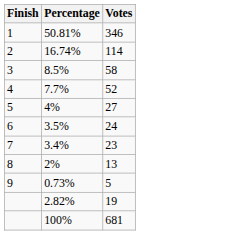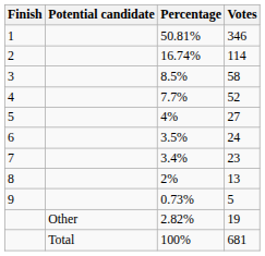 <table class="wikitable sortable">
 <tr>
 <th>Finish</th>
+<th>Potential candidate</th>
 <th>Percentage</th>
 <th>Votes</th>
 </tr>
 <tr>
 <td>1</td>
+<td></td>
 <td>50.81%</td>
 <td>346</td>
 </tr>
 <tr>
 <td>2</td>
+<td></td>
 <td>16.74%</td>
 <td>114</td>
 </tr>
 <tr>
 <td>3</td>
+<td></td>
 <td>8.5%</td>
 <td>58</td>
 </tr>
 <tr>
 <td>4</td>
+<td></td>
 <td>7.7%</td>
 <td>52</td>
 </tr>
 <tr>
 <td>5</td>
+<td></td>
 <td>4%</td>
 <td>27</td>
 </tr>
 <tr>
 <td>6</td>
+<td></td>
 <td>3.5%</td>
 <td>24</td>
 </tr>
 <tr>
 <td>7</td>
+<td></td>
 <td>3.4%</td>
 <td>23</td>
 </tr>
 <tr>
 <td>8</td>
+<td></td>
 <td>2%</td>
 <td>13</td>
 </tr>
 <tr>
 <td>9</td>
+<td></td>
 <td>0.73%</td>
 <td>5</td>
 </tr>
 <tr>
 <td></td>
+<td>Other</td>
 <td>2.82%</td>
 <td>19</td>
 </tr>
 <tr>
 <td></td>
+<td>Total</td>
 <td>100%</td>
 <td>681</td>
 </tr>
 </table>
